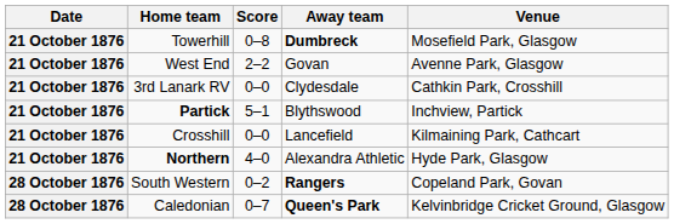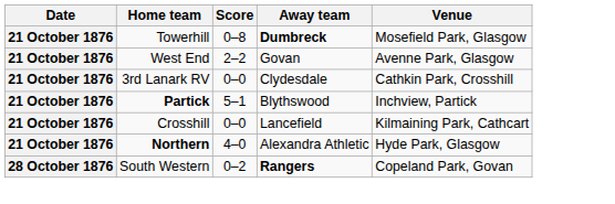 <table class="wikitable football-result-list" style="max-width: 80em; text-align: center">
 <tr>
 <th scope="col">Date</th>
 <th scope="col">Home team</th>
 <th scope="col">Score</th>
 <th scope="col">Away team</th>
 <th scope="col">Venue</th>
 </tr>
 <tr>
 <th scope="row">21 October 1876</th>
 <td align=right>Towerhill</td>
 <td>0–8</td>
 <td align=left><strong>Dumbreck</strong></td>
 <td align=left>Mosefield Park, Glasgow</td>
 </tr>
 <tr>
 <th scope="row">21 October 1876</th>
 <td align=right>West End</td>
 <td>2–2</td>
 <td align=left>Govan</td>
 <td align=left>Avenne Park, Glasgow</td>
 </tr>
 <tr>
 <th scope="row">21 October 1876</th>
 <td align=right>3rd Lanark RV</td>
 <td>0–0</td>
 <td align=left>Clydesdale</td>
 <td align=left>Cathkin Park, Crosshill</td>
 </tr>
 <tr>
 <th scope="row">21 October 1876</th>
 <td align=right><strong>Partick</strong></td>
 <td>5–1</td>
 <td align=left>Blythswood</td>
 <td align=left>Inchview, Partick</td>
 </tr>
 <tr>
 <th scope="row">21 October 1876</th>
 <td align=right>Crosshill</td>
 <td>0–0</td>
 <td align=left>Lancefield</td>
 <td align=left>Kilmaining Park, Cathcart</td>
 </tr>
 <tr>
 <th scope="row">21 October 1876</th>
 <td align=right><strong>Northern</strong></td>
 <td>4–0</td>
 <td align=left>Alexandra Athletic</td>
 <td align=left>Hyde Park, Glasgow</td>
 </tr>
 <tr>
 <th scope="row">28 October 1876</th>
 <td align=right>South Western</td>
 <td>0–2</td>
 <td align=left><strong>Rangers</strong></td>
 <td align=left>Copeland Park, Govan</td>
 </tr>
-<tr>
-<th scope="row">28 October 1876</th>
-<td align=right>Caledonian</td>
-<td>0–7</td>
-<td align=left><strong>Queen's Park</strong></td>
-<td align=left>Kelvinbridge Cricket Ground, Glasgow</td>
-</tr>
 </table>
